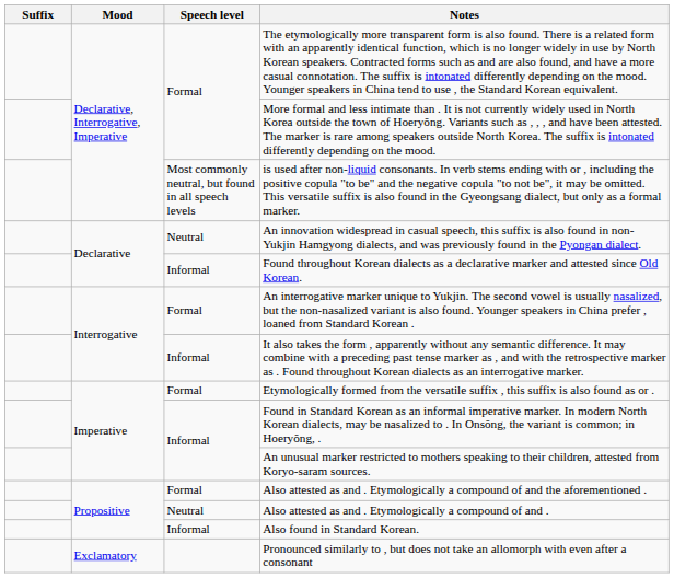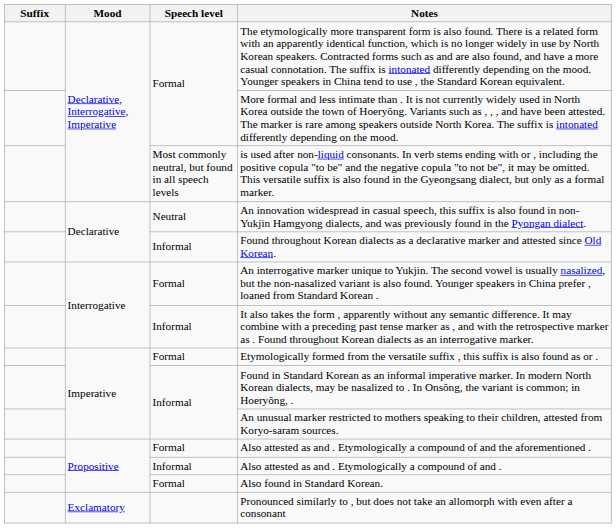 <table class="wikitable">
 <tr>
 <th width="10%">Suffix</th>
 <th>Mood</th>
 <th>Speech level</th>
 <th>Notes</th>
 </tr>
 <tr>
 <td><br></td>
 <td rowspan="3"><a href='#'>Declarative</a>, <a href='#'>Interrogative</a>, <a href='#'>Imperative</a></td>
 <td rowspan="2">Formal</td>
 <td>The etymologically more transparent form  is also found. There is a related form  with an apparently identical function, which is no longer widely in use by North Korean speakers. Contracted forms such as  and  are also found, and have a more casual connotation. The suffix is <a href='#'>intonated</a> differently depending on the mood. Younger speakers in China tend to use , the Standard Korean equivalent.</td>
 </tr>
 <tr>
 <td><br></td>
 <td>More formal and less intimate than . It is not currently widely used in North Korea outside the town of Hoeryŏng. Variants such as , , , and  have been attested. The marker is rare among speakers outside North Korea. The suffix is <a href='#'>intonated</a> differently depending on the mood.</td>
 </tr>
 <tr>
 <td><br></td>
 <td>Most commonly neutral, but found in all speech levels</td>
 <td> is used after non-<a href='#'>liquid</a> consonants. In verb stems ending with  or , including the positive copula  "to be" and the negative copula  "to not be", it may be omitted. This versatile suffix is also found in the Gyeongsang dialect, but only as a formal marker.</td>
 </tr>
 <tr>
 <td><br></td>
 <td rowspan="2">Declarative</td>
 <td>Neutral</td>
 <td>An innovation widespread in casual speech, this suffix is also found in non-Yukjin Hamgyong dialects, and was previously found in the <a href='#'>Pyongan dialect</a>.</td>
 </tr>
 <tr>
 <td><br></td>
 <td>Informal</td>
 <td>Found throughout Korean dialects as a declarative marker and attested since <a href='#'>Old Korean</a>.</td>
 </tr>
 <tr>
 <td><br></td>
 <td rowspan="2">Interrogative</td>
 <td>Formal</td>
 <td>An interrogative marker unique to Yukjin. The second vowel is usually <a href='#'>nasalized</a>, but the non-nasalized variant  is also found. Younger speakers in China prefer , loaned from Standard Korean .</td>
 </tr>
 <tr>
 <td><br></td>
 <td>Informal</td>
 <td>It also takes the form , apparently without any semantic difference. It may combine with a preceding past tense marker  as , and with the retrospective marker  as . Found throughout Korean dialects as an interrogative marker.</td>
 </tr>
 <tr>
 <td><br></td>
 <td rowspan="3">Imperative</td>
 <td>Formal</td>
 <td>Etymologically formed from the versatile suffix , this suffix is also found as  or .</td>
 </tr>
 <tr>
 <td><br></td>
 <td rowspan="2">Informal</td>
 <td>Found in Standard Korean as an informal imperative marker. In modern North Korean dialects,  may be nasalized to . In Onsŏng, the variant  is common; in Hoeryŏng, .</td>
 </tr>
 <tr>
 <td><br></td>
 <td>An unusual marker restricted to mothers speaking to their children, attested from Koryo-saram sources.</td>
 </tr>
 <tr>
 <td><br></td>
 <td rowspan="3"><a href='#'>Propositive</a></td>
 <td>Formal</td>
 <td>Also attested as  and . Etymologically a compound of  and the aforementioned .</td>
 </tr>
 <tr>
 <td><br></td>
-<td>Neutral</td>
+<td>Informal</td>
 <td>Also attested as  and . Etymologically a compound of  and .</td>
 </tr>
 <tr>
 <td><br></td>
-<td>Informal</td>
+<td>Formal</td>
 <td>Also found in Standard Korean.</td>
 </tr>
 <tr>
 <td><br></td>
 <td><a href='#'>Exclamatory</a></td>
 <td></td>
 <td>Pronounced similarly to , but does not take an allomorph with  even after a consonant</td>
 </tr>
 </table>
